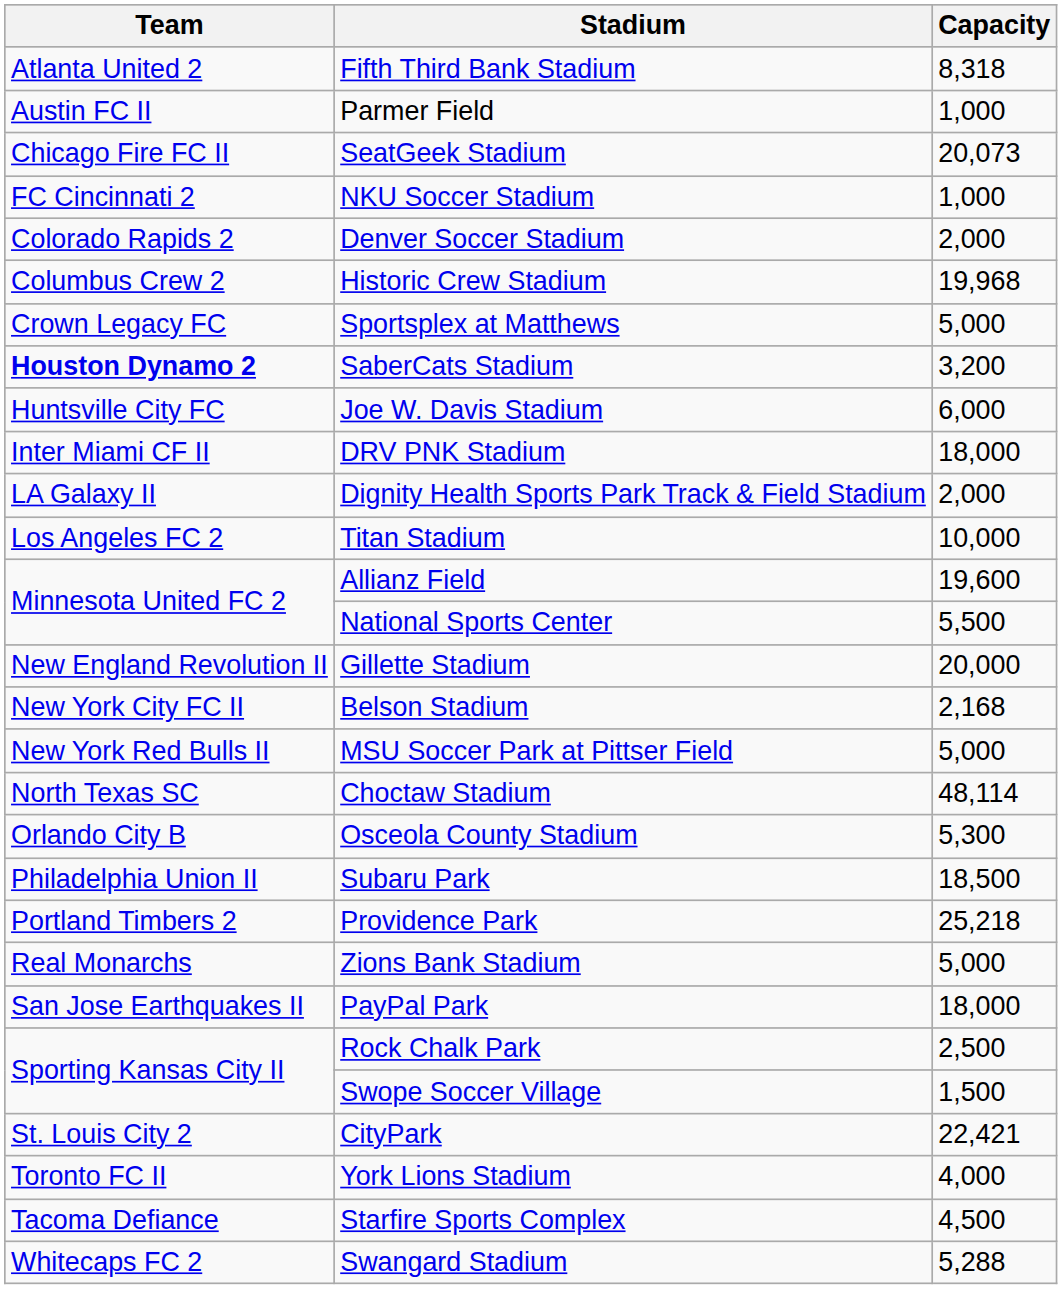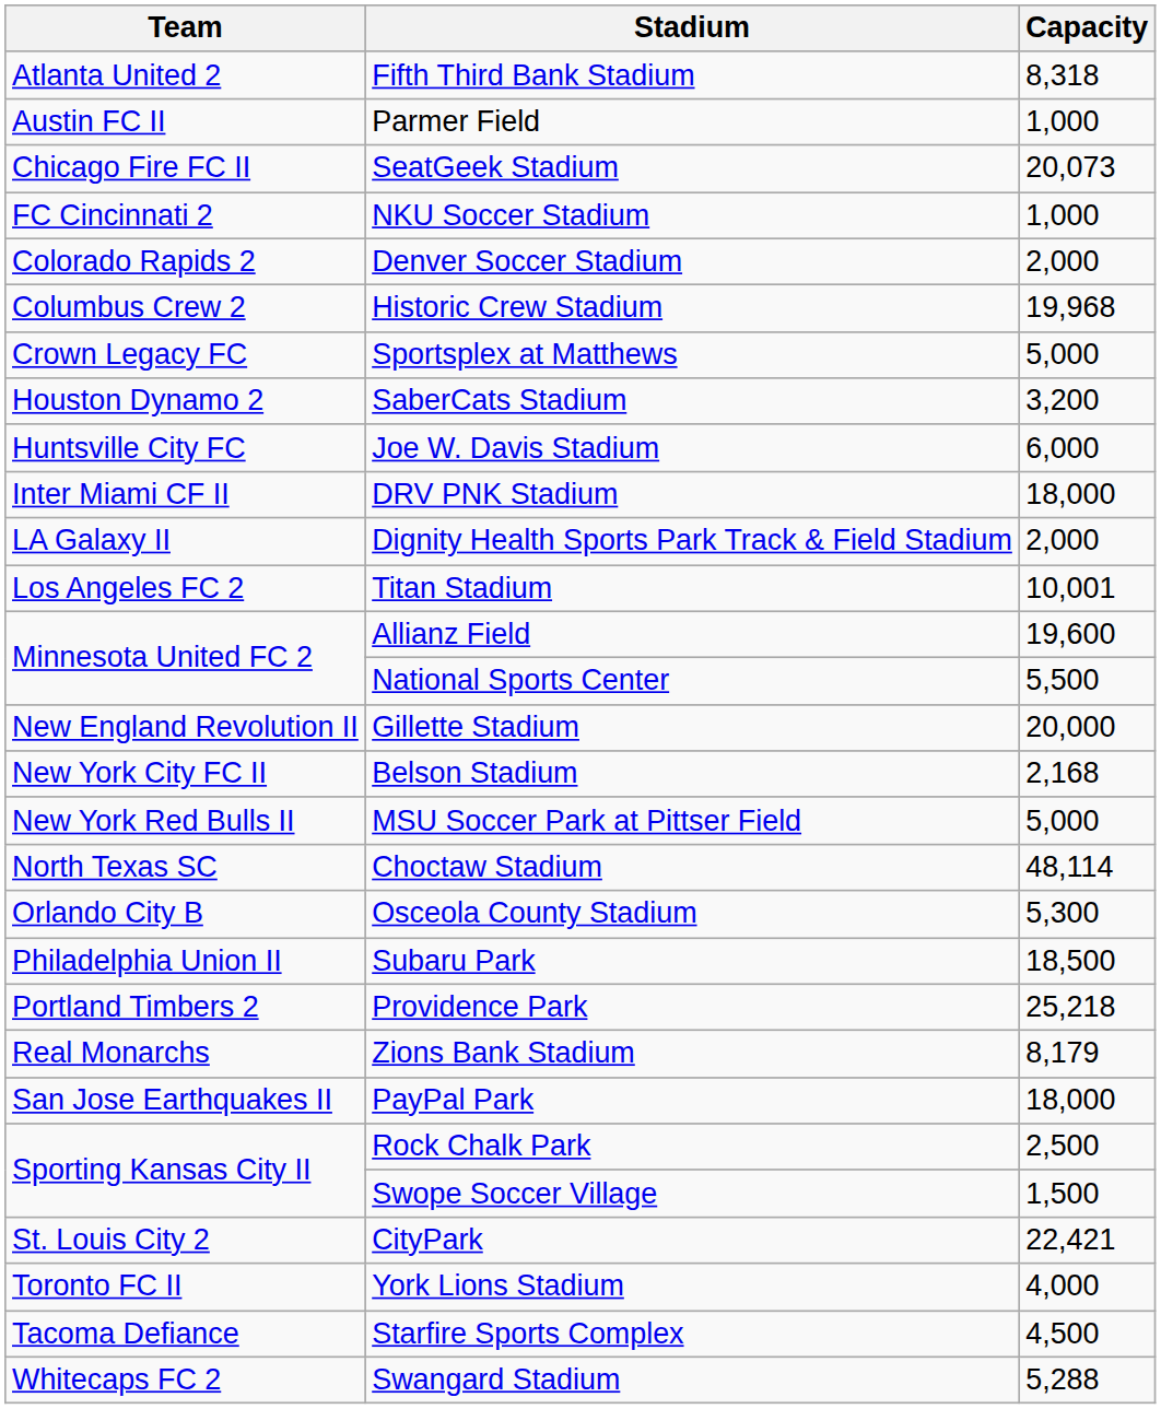 <table class="wikitable sortable" style="text-align:left">
 <tr>
 <th>Team</th>
 <th>Stadium</th>
 <th>Capacity</th>
 </tr>
 <tr>
 <td><a href='#'>Atlanta United 2</a></td>
 <td><a href='#'>Fifth Third Bank Stadium</a></td>
 <td>8,318</td>
 </tr>
 <tr>
 <td><a href='#'>Austin FC II</a></td>
 <td>Parmer Field</td>
 <td>1,000</td>
 </tr>
 <tr>
 <td><a href='#'>Chicago Fire FC II</a></td>
 <td><a href='#'>SeatGeek Stadium</a></td>
 <td>20,073</td>
 </tr>
 <tr>
 <td><a href='#'>FC Cincinnati 2</a></td>
 <td><a href='#'>NKU Soccer Stadium</a></td>
 <td>1,000</td>
 </tr>
 <tr>
 <td><a href='#'>Colorado Rapids 2</a></td>
 <td><a href='#'>Denver Soccer Stadium</a></td>
 <td>2,000</td>
 </tr>
 <tr>
 <td><a href='#'>Columbus Crew 2</a></td>
 <td><a href='#'>Historic Crew Stadium</a></td>
 <td>19,968</td>
 </tr>
 <tr>
 <td><a href='#'>Crown Legacy FC</a></td>
 <td><a href='#'>Sportsplex at Matthews</a></td>
 <td>5,000</td>
 </tr>
 <tr>
-<td><strong><a href='#'>Houston Dynamo 2</a></strong></td>
+<td><a href='#'>Houston Dynamo 2</a></td>
 <td><a href='#'>SaberCats Stadium</a></td>
 <td>3,200</td>
 </tr>
 <tr>
 <td><a href='#'>Huntsville City FC</a></td>
 <td><a href='#'>Joe W. Davis Stadium</a></td>
 <td>6,000</td>
 </tr>
 <tr>
 <td><a href='#'>Inter Miami CF II</a></td>
 <td><a href='#'>DRV PNK Stadium</a></td>
 <td>18,000</td>
 </tr>
 <tr>
 <td><a href='#'>LA Galaxy II</a></td>
 <td><a href='#'>Dignity Health Sports Park Track & Field Stadium</a></td>
 <td>2,000</td>
 </tr>
 <tr>
 <td><a href='#'>Los Angeles FC 2</a></td>
 <td><a href='#'>Titan Stadium</a></td>
-<td>10,000</td>
+<td>10,001</td>
 </tr>
 <tr>
 <td rowspan=2><a href='#'>Minnesota United FC 2</a></td>
 <td><a href='#'>Allianz Field</a></td>
 <td>19,600</td>
 </tr>
 <tr>
 <td><a href='#'>National Sports Center</a></td>
 <td>5,500</td>
 </tr>
 <tr>
 <td><a href='#'>New England Revolution II</a></td>
 <td><a href='#'>Gillette Stadium</a></td>
 <td>20,000</td>
 </tr>
 <tr>
 <td><a href='#'>New York City FC II</a></td>
 <td><a href='#'>Belson Stadium</a></td>
 <td>2,168</td>
 </tr>
 <tr>
 <td><a href='#'>New York Red Bulls II</a></td>
 <td><a href='#'>MSU Soccer Park at Pittser Field</a></td>
 <td>5,000</td>
 </tr>
 <tr>
 <td><a href='#'>North Texas SC</a></td>
 <td><a href='#'>Choctaw Stadium</a></td>
 <td>48,114</td>
 </tr>
 <tr>
 <td><a href='#'>Orlando City B</a></td>
 <td><a href='#'>Osceola County Stadium</a></td>
 <td>5,300</td>
 </tr>
 <tr>
 <td><a href='#'>Philadelphia Union II</a></td>
 <td><a href='#'>Subaru Park</a></td>
 <td>18,500</td>
 </tr>
 <tr>
 <td><a href='#'>Portland Timbers 2</a></td>
 <td><a href='#'>Providence Park</a></td>
 <td>25,218</td>
 </tr>
 <tr>
 <td><a href='#'>Real Monarchs</a></td>
 <td><a href='#'>Zions Bank Stadium</a></td>
-<td>5,000</td>
+<td>8,179</td>
 </tr>
 <tr>
 <td><a href='#'>San Jose Earthquakes II</a></td>
 <td><a href='#'>PayPal Park</a></td>
 <td>18,000</td>
 </tr>
 <tr>
 <td rowspan=2><a href='#'>Sporting Kansas City II</a></td>
 <td><a href='#'>Rock Chalk Park</a></td>
 <td>2,500</td>
 </tr>
 <tr>
 <td><a href='#'>Swope Soccer Village</a></td>
 <td>1,500</td>
 </tr>
 <tr>
 <td><a href='#'>St. Louis City 2</a></td>
 <td><a href='#'>CityPark</a></td>
 <td>22,421</td>
 </tr>
 <tr>
 <td><a href='#'>Toronto FC II</a></td>
 <td><a href='#'>York Lions Stadium</a></td>
 <td>4,000</td>
 </tr>
 <tr>
 <td><a href='#'>Tacoma Defiance</a></td>
 <td><a href='#'>Starfire Sports Complex</a></td>
 <td>4,500</td>
 </tr>
 <tr>
 <td><a href='#'>Whitecaps FC 2</a></td>
 <td><a href='#'>Swangard Stadium</a></td>
 <td>5,288</td>
 </tr>
 </table>
